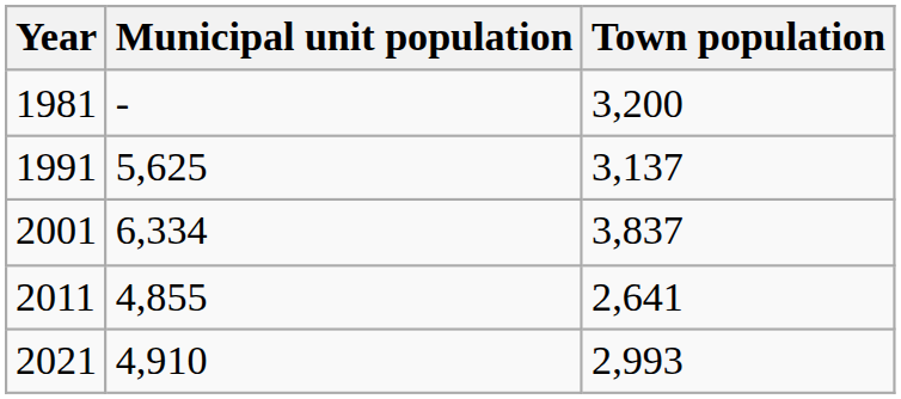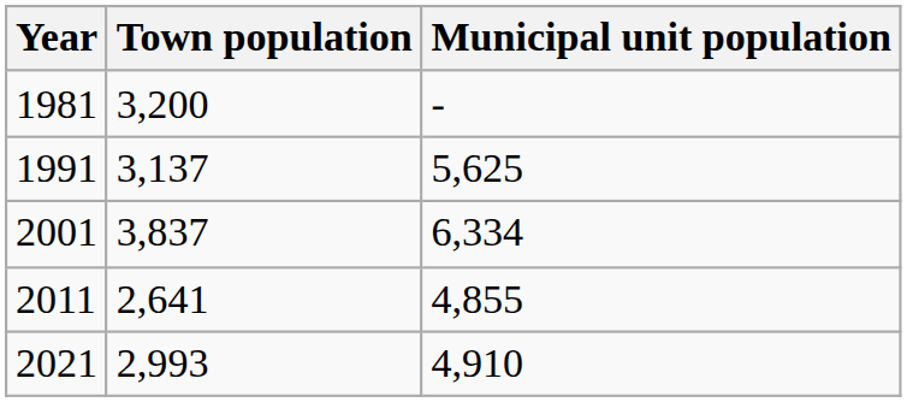 <table class=wikitable>
 <tr>
 <th>Year</th>
+<th>Town population</th>
 <th>Municipal unit population</th>
-<th>Town population</th>
 </tr>
 <tr>
 <td>1981</td>
+<td>3,200</td>
 <td>-</td>
-<td>3,200</td>
 </tr>
 <tr>
 <td>1991</td>
+<td>3,137</td>
 <td>5,625</td>
-<td>3,137</td>
 </tr>
 <tr>
 <td>2001</td>
+<td>3,837</td>
 <td>6,334</td>
-<td>3,837</td>
 </tr>
 <tr>
 <td>2011</td>
+<td>2,641</td>
 <td>4,855</td>
-<td>2,641</td>
 </tr>
 <tr>
 <td>2021</td>
+<td>2,993</td>
 <td>4,910</td>
-<td>2,993</td>
 </tr>
 </table>
